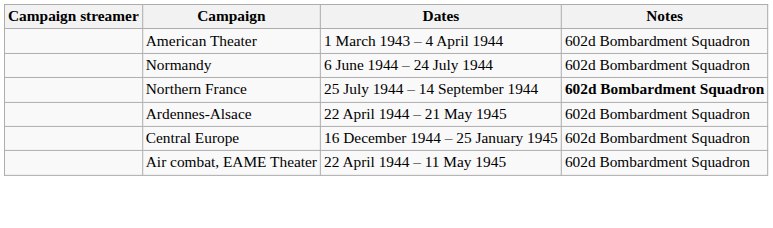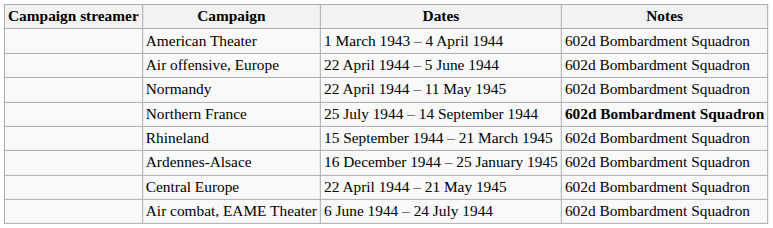 <table class="wikitable">
 <tr style="background:#efefef;">
 <th>Campaign streamer</th>
 <th>Campaign</th>
 <th>Dates</th>
 <th>Notes</th>
 </tr>
 <tr>
 <td></td>
 <td>American Theater</td>
 <td>1 March 1943 – 4 April 1944</td>
 <td>602d Bombardment Squadron</td>
 </tr>
 <tr>
 <td></td>
+<td>Air offensive, Europe</td>
+<td>22 April 1944 – 5 June 1944</td>
+<td>602d Bombardment Squadron</td>
+</tr>
+<tr>
+<td></td>
 <td>Normandy</td>
-<td>6 June 1944 – 24 July 1944</td>
+<td>22 April 1944 – 11 May 1945</td>
 <td>602d Bombardment Squadron</td>
 </tr>
 <tr>
 <td></td>
 <td>Northern France</td>
 <td>25 July 1944 – 14 September 1944</td>
 <td><strong>602d Bombardment Squadron</strong></td>
 </tr>
 <tr>
 <td></td>
+<td>Rhineland</td>
+<td>15 September 1944 – 21 March 1945</td>
+<td>602d Bombardment Squadron</td>
+</tr>
+<tr>
+<td></td>
 <td>Ardennes-Alsace</td>
+<td>16 December 1944 – 25 January 1945</td>
+<td>602d Bombardment Squadron</td>
+</tr>
+<tr>
+<td></td>
+<td>Central Europe</td>
 <td>22 April 1944 – 21 May 1945</td>
 <td>602d Bombardment Squadron</td>
 </tr>
 <tr>
 <td></td>
-<td>Central Europe</td>
-<td>16 December 1944 – 25 January 1945</td>
-<td>602d Bombardment Squadron</td>
-</tr>
-<tr>
-<td></td>
 <td>Air combat, EAME Theater</td>
-<td>22 April 1944 – 11 May 1945</td>
+<td>6 June 1944 – 24 July 1944</td>
 <td>602d Bombardment Squadron</td>
 </tr>
 </table>
